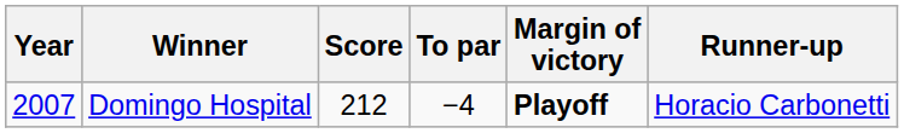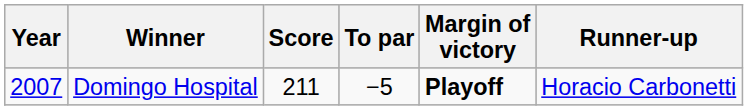 <table class="wikitable" style="font-size:95%">
 <tr>
 <th>Year</th>
 <th>Winner</th>
 <th>Score</th>
 <th>To par</th>
 <th>Margin of<br>victory</th>
 <th>Runner-up</th>
 </tr>
 <tr>
 <td><a href='#'>2007</a></td>
 <td> <a href='#'>Domingo Hospital</a></td>
-<td align=center>212</td>
-<td align=center>−4</td>
+<td align=center>211</td>
+<td align=center>−5</td>
 <td><strong>Playoff</strong></td>
 <td> <a href='#'>Horacio Carbonetti</a></td>
 </tr>
 </table>
